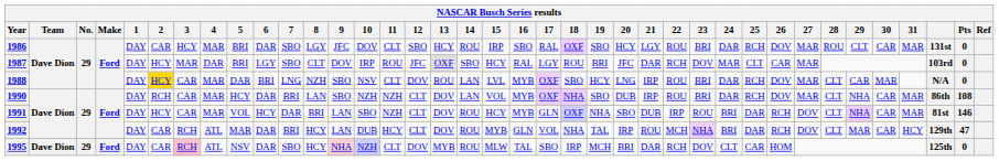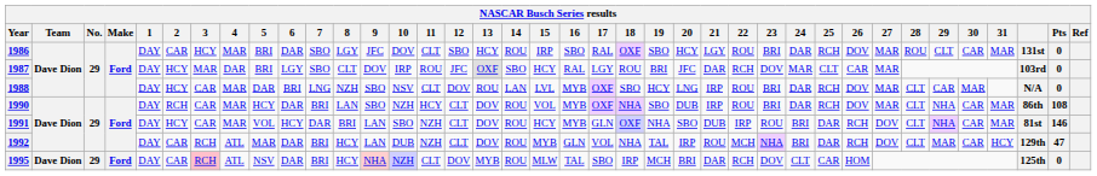 <table class="wikitable" style="text-align:center; font-size:75%">
 <tr>
 <th colspan=42><a href='#'>NASCAR Busch Series</a> results</th>
 </tr>
 <tr>
 <th>Year</th>
 <th>Team</th>
 <th>No.</th>
 <th>Make</th>
 <th>1</th>
 <th>2</th>
 <th>3</th>
 <th>4</th>
 <th>5</th>
 <th>6</th>
 <th>7</th>
 <th>8</th>
 <th>9</th>
 <th>10</th>
 <th>11</th>
 <th>12</th>
 <th>13</th>
 <th>14</th>
 <th>15</th>
 <th>16</th>
 <th>17</th>
 <th>18</th>
 <th>19</th>
 <th>20</th>
 <th>21</th>
 <th>22</th>
 <th>23</th>
 <th>24</th>
 <th>25</th>
 <th>26</th>
 <th>27</th>
 <th>28</th>
 <th>29</th>
 <th>30</th>
 <th>31</th>
 <th></th>
 <th>Pts</th>
 <th>Ref</th>
 </tr>
 <tr>
 <th><a href='#'>1986</a></th>
 <th rowspan=3>Dave Dion</th>
 <th rowspan=3>29</th>
 <th rowspan=3><a href='#'>Ford</a></th>
 <td><a href='#'>DAY</a></td>
 <td><a href='#'>CAR</a></td>
 <td><a href='#'>HCY</a></td>
 <td><a href='#'>MAR</a></td>
 <td><a href='#'>BRI</a></td>
 <td><a href='#'>DAR</a></td>
 <td><a href='#'>SBO</a></td>
 <td><a href='#'>LGY</a></td>
 <td><a href='#'>JFC</a></td>
 <td><a href='#'>DOV</a></td>
 <td><a href='#'>CLT</a></td>
 <td><a href='#'>SBO</a></td>
 <td><a href='#'>HCY</a></td>
 <td><a href='#'>ROU</a></td>
 <td><a href='#'>IRP</a></td>
 <td><a href='#'>SBO</a></td>
 <td><a href='#'>RAL</a></td>
 <td style="background:#EFCFFF;"><a href='#'>OXF</a><br></td>
 <td><a href='#'>SBO</a></td>
 <td><a href='#'>HCY</a></td>
 <td><a href='#'>LGY</a></td>
 <td><a href='#'>ROU</a></td>
 <td><a href='#'>BRI</a></td>
 <td><a href='#'>DAR</a></td>
 <td><a href='#'>RCH</a></td>
 <td><a href='#'>DOV</a></td>
 <td><a href='#'>MAR</a></td>
 <td><a href='#'>ROU</a></td>
 <td><a href='#'>CLT</a></td>
 <td><a href='#'>CAR</a></td>
 <td><a href='#'>MAR</a></td>
 <th>131st</th>
 <th>0</th>
 <th></th>
 </tr>
 <tr>
 <th><a href='#'>1987</a></th>
 <td><a href='#'>DAY</a></td>
 <td><a href='#'>HCY</a></td>
 <td><a href='#'>MAR</a></td>
 <td><a href='#'>DAR</a></td>
 <td><a href='#'>BRI</a></td>
 <td><a href='#'>LGY</a></td>
 <td><a href='#'>SBO</a></td>
 <td><a href='#'>CLT</a></td>
 <td><a href='#'>DOV</a></td>
 <td><a href='#'>IRP</a></td>
 <td><a href='#'>ROU</a></td>
 <td><a href='#'>JFC</a></td>
 <td style="background:#DFDFDF;"><a href='#'>OXF</a><br></td>
 <td><a href='#'>SBO</a></td>
 <td><a href='#'>HCY</a></td>
 <td><a href='#'>RAL</a></td>
 <td><a href='#'>LGY</a></td>
 <td><a href='#'>ROU</a></td>
 <td><a href='#'>BRI</a></td>
 <td><a href='#'>JFC</a></td>
 <td><a href='#'>DAR</a></td>
 <td><a href='#'>RCH</a></td>
 <td><a href='#'>DOV</a></td>
 <td><a href='#'>MAR</a></td>
 <td><a href='#'>CLT</a></td>
 <td><a href='#'>CAR</a></td>
 <td><a href='#'>MAR</a></td>
 <td colspan=4></td>
 <th>103rd</th>
 <th>0</th>
 <th></th>
 </tr>
 <tr>
 <th><a href='#'>1988</a></th>
 <td><a href='#'>DAY</a></td>
-<td style="background: gold;"><a href='#'>HCY</a></td>
+<td><a href='#'>HCY</a></td>
 <td><a href='#'>CAR</a></td>
 <td><a href='#'>MAR</a></td>
 <td><a href='#'>DAR</a></td>
 <td><a href='#'>BRI</a></td>
 <td><a href='#'>LNG</a></td>
 <td><a href='#'>NZH</a></td>
 <td><a href='#'>SBO</a></td>
 <td><a href='#'>NSV</a></td>
 <td><a href='#'>CLT</a></td>
 <td><a href='#'>DOV</a></td>
 <td><a href='#'>ROU</a></td>
 <td><a href='#'>LAN</a></td>
 <td><a href='#'>LVL</a></td>
 <td><a href='#'>MYB</a></td>
 <td style="background:#EFCFFF;"><a href='#'>OXF</a><br></td>
 <td><a href='#'>SBO</a></td>
 <td><a href='#'>HCY</a></td>
 <td><a href='#'>LNG</a></td>
 <td><a href='#'>IRP</a></td>
 <td><a href='#'>ROU</a></td>
 <td><a href='#'>BRI</a></td>
 <td><a href='#'>DAR</a></td>
 <td><a href='#'>RCH</a></td>
 <td><a href='#'>DOV</a></td>
 <td><a href='#'>MAR</a></td>
 <td><a href='#'>CLT</a></td>
 <td><a href='#'>CAR</a></td>
 <td><a href='#'>MAR</a></td>
 <td></td>
 <th>N/A</th>
 <th>0</th>
 <th></th>
 </tr>
 <tr>
 <th><a href='#'>1990</a></th>
 <th rowspan=3>Dave Dion</th>
 <th rowspan=3>29</th>
 <th rowspan=3><a href='#'>Ford</a></th>
 <td><a href='#'>DAY</a></td>
 <td><a href='#'>RCH</a></td>
 <td><a href='#'>CAR</a></td>
 <td><a href='#'>MAR</a></td>
 <td><a href='#'>HCY</a></td>
 <td><a href='#'>DAR</a></td>
 <td><a href='#'>BRI</a></td>
 <td><a href='#'>LAN</a></td>
 <td><a href='#'>SBO</a></td>
 <td><a href='#'>NZH</a></td>
-<td><a href='#'>NZH</a></td>
+<td><a href='#'>HCY</a></td>
 <td><a href='#'>CLT</a></td>
 <td><a href='#'>DOV</a></td>
-<td><a href='#'>LAN</a></td>
+<td><a href='#'>ROU</a></td>
 <td><a href='#'>VOL</a></td>
 <td><a href='#'>MYB</a></td>
 <td style="background:#EFCFFF;"><a href='#'>OXF</a><br></td>
 <td style="background:#EFCFFF;"><a href='#'>NHA</a><br></td>
 <td><a href='#'>SBO</a></td>
 <td><a href='#'>DUB</a></td>
 <td><a href='#'>IRP</a></td>
 <td><a href='#'>ROU</a></td>
 <td><a href='#'>BRI</a></td>
 <td><a href='#'>DAR</a></td>
 <td><a href='#'>RCH</a></td>
 <td><a href='#'>DOV</a></td>
 <td><a href='#'>MAR</a></td>
 <td><a href='#'>CLT</a></td>
 <td><a href='#'>NHA</a></td>
 <td><a href='#'>CAR</a></td>
 <td><a href='#'>MAR</a></td>
 <th>86th</th>
 <th>108</th>
 <th></th>
 </tr>
 <tr>
 <th><a href='#'>1991</a></th>
 <td><a href='#'>DAY</a></td>
 <td><a href='#'>HCY</a></td>
 <td><a href='#'>CAR</a></td>
 <td><a href='#'>MAR</a></td>
 <td><a href='#'>VOL</a></td>
 <td><a href='#'>HCY</a></td>
 <td><a href='#'>DAR</a></td>
 <td><a href='#'>BRI</a></td>
 <td><a href='#'>LAN</a></td>
 <td><a href='#'>SBO</a></td>
 <td><a href='#'>NZH</a></td>
 <td><a href='#'>CLT</a></td>
 <td><a href='#'>DOV</a></td>
 <td><a href='#'>ROU</a></td>
 <td><a href='#'>HCY</a></td>
 <td><a href='#'>MYB</a></td>
 <td><a href='#'>GLN</a></td>
 <td style="background:#CFCFFF;"><a href='#'>OXF</a><br></td>
 <td><a href='#'>NHA</a></td>
 <td><a href='#'>SBO</a></td>
 <td><a href='#'>DUB</a></td>
 <td><a href='#'>IRP</a></td>
 <td><a href='#'>ROU</a></td>
 <td><a href='#'>BRI</a></td>
 <td><a href='#'>DAR</a></td>
 <td><a href='#'>RCH</a></td>
 <td><a href='#'>DOV</a></td>
 <td><a href='#'>CLT</a></td>
 <td style="background:#EFCFFF;"><a href='#'>NHA</a><br></td>
 <td><a href='#'>CAR</a></td>
 <td><a href='#'>MAR</a></td>
 <th>81st</th>
 <th>146</th>
 <th></th>
 </tr>
 <tr>
 <th><a href='#'>1992</a></th>
 <td><a href='#'>DAY</a></td>
 <td><a href='#'>CAR</a></td>
 <td><a href='#'>RCH</a></td>
 <td><a href='#'>ATL</a></td>
 <td><a href='#'>MAR</a></td>
 <td><a href='#'>DAR</a></td>
 <td><a href='#'>BRI</a></td>
 <td><a href='#'>HCY</a></td>
 <td><a href='#'>LAN</a></td>
 <td><a href='#'>DUB</a></td>
-<td><a href='#'>HCY</a></td>
+<td><a href='#'>NZH</a></td>
 <td><a href='#'>CLT</a></td>
 <td><a href='#'>DOV</a></td>
 <td><a href='#'>ROU</a></td>
 <td><a href='#'>MYB</a></td>
 <td><a href='#'>GLN</a></td>
 <td><a href='#'>VOL</a></td>
 <td><a href='#'>NHA</a></td>
 <td><a href='#'>TAL</a></td>
 <td><a href='#'>IRP</a></td>
 <td><a href='#'>ROU</a></td>
 <td><a href='#'>MCH</a></td>
 <td style="background:#EFCFFF;"><a href='#'>NHA</a><br></td>
 <td><a href='#'>BRI</a></td>
 <td><a href='#'>DAR</a></td>
 <td><a href='#'>RCH</a></td>
 <td><a href='#'>DOV</a></td>
 <td><a href='#'>CLT</a></td>
 <td><a href='#'>MAR</a></td>
 <td><a href='#'>CAR</a></td>
 <td><a href='#'>HCY</a></td>
 <th>129th</th>
 <th>47</th>
 <th></th>
 </tr>
 <tr>
 <th><a href='#'>1995</a></th>
 <th>Dave Dion</th>
 <th>29</th>
 <th><a href='#'>Ford</a></th>
 <td><a href='#'>DAY</a></td>
 <td><a href='#'>CAR</a></td>
 <td style="background: pink;"><a href='#'>RCH</a></td>
 <td><a href='#'>ATL</a></td>
 <td><a href='#'>NSV</a></td>
 <td><a href='#'>DAR</a></td>
-<td><a href='#'>SBO</a></td>
+<td><a href='#'>BRI</a></td>
 <td><a href='#'>HCY</a></td>
 <td style="background:#FFCFCF;"><a href='#'>NHA</a><br></td>
 <td style="background:#CFCFFF;"><a href='#'>NZH</a><br></td>
 <td><a href='#'>CLT</a></td>
 <td><a href='#'>DOV</a></td>
 <td><a href='#'>MYB</a></td>
 <td><a href='#'>ROU</a></td>
 <td><a href='#'>MLW</a></td>
 <td><a href='#'>TAL</a></td>
 <td><a href='#'>SBO</a></td>
 <td><a href='#'>IRP</a></td>
 <td><a href='#'>MCH</a></td>
 <td><a href='#'>BRI</a></td>
 <td><a href='#'>DAR</a></td>
 <td><a href='#'>RCH</a></td>
 <td><a href='#'>DOV</a></td>
 <td><a href='#'>CLT</a></td>
 <td><a href='#'>CAR</a></td>
 <td><a href='#'>HOM</a></td>
 <td colspan=5></td>
 <th>125th</th>
 <th>0</th>
 <th></th>
 </tr>
 </table>
